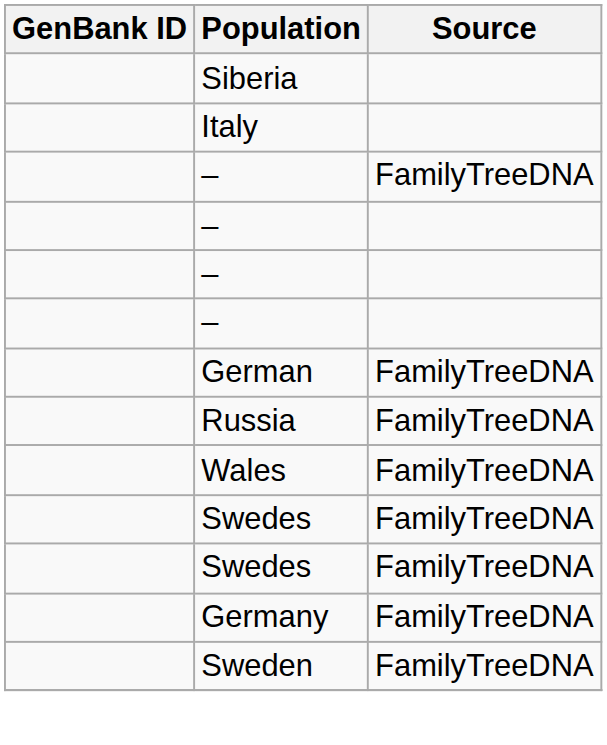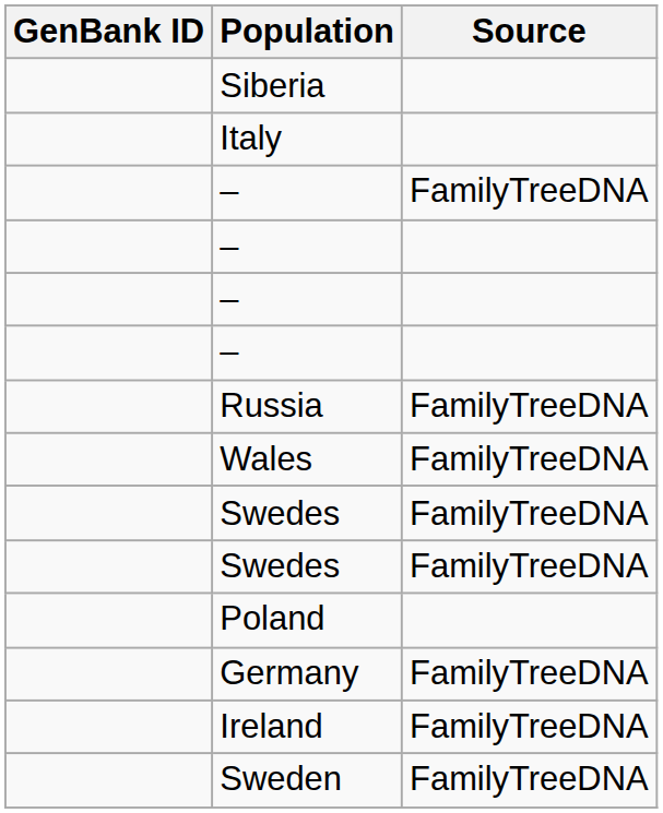 <table class="wikitable sortable">
 <tr>
 <th scope="col">GenBank ID</th>
 <th scope="col">Population</th>
 <th scope="col">Source</th>
 </tr>
 <tr>
 <td></td>
 <td>Siberia</td>
 <td></td>
 </tr>
 <tr>
 <td></td>
 <td>Italy</td>
 <td></td>
 </tr>
 <tr>
 <td></td>
 <td>–</td>
 <td>FamilyTreeDNA</td>
 </tr>
 <tr>
 <td></td>
 <td>–</td>
 <td></td>
 </tr>
 <tr>
 <td></td>
 <td>–</td>
 <td></td>
 </tr>
 <tr>
 <td></td>
 <td>–</td>
 <td></td>
 </tr>
 <tr>
 <td></td>
-<td>German</td>
-<td>FamilyTreeDNA</td>
-</tr>
-<tr>
-<td></td>
 <td>Russia</td>
 <td>FamilyTreeDNA</td>
 </tr>
 <tr>
 <td></td>
 <td>Wales</td>
 <td>FamilyTreeDNA</td>
 </tr>
 <tr>
 <td></td>
 <td>Swedes</td>
 <td>FamilyTreeDNA</td>
 </tr>
 <tr>
 <td></td>
 <td>Swedes</td>
 <td>FamilyTreeDNA</td>
 </tr>
 <tr>
 <td></td>
+<td>Poland</td>
+<td></td>
+</tr>
+<tr>
+<td></td>
 <td>Germany</td>
+<td>FamilyTreeDNA</td>
+</tr>
+<tr>
+<td></td>
+<td>Ireland</td>
 <td>FamilyTreeDNA</td>
 </tr>
 <tr>
 <td></td>
 <td>Sweden</td>
 <td>FamilyTreeDNA</td>
 </tr>
 <tr>
 </tr>
 </table>
